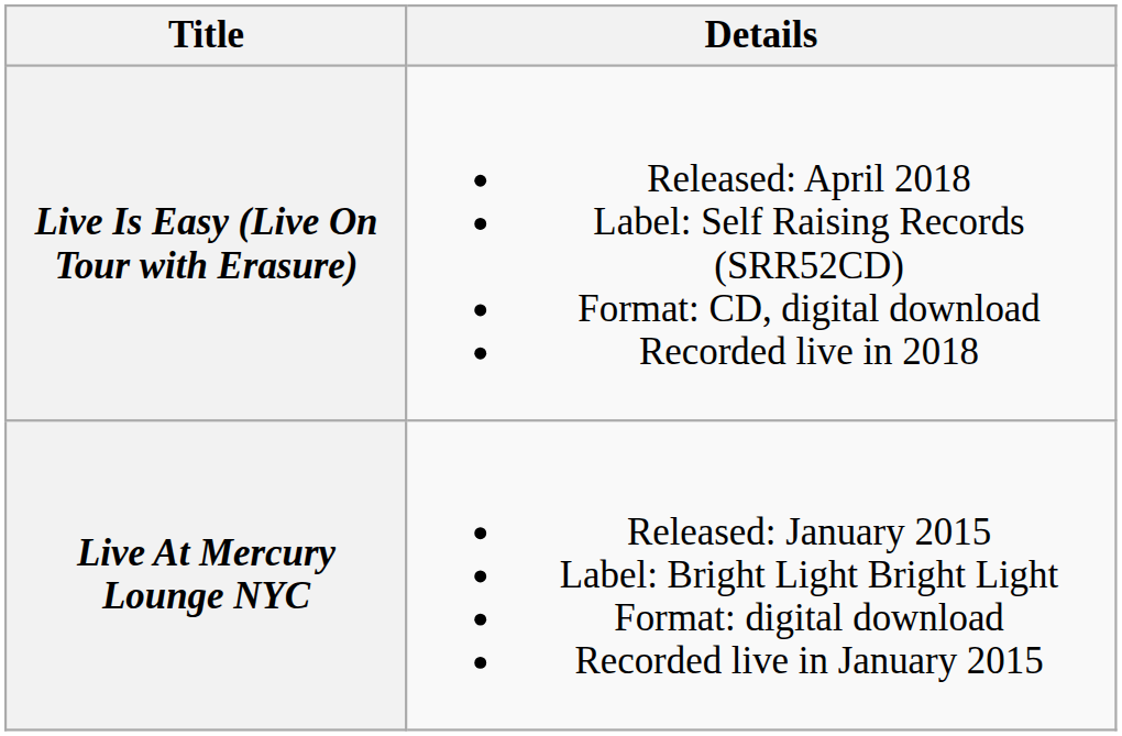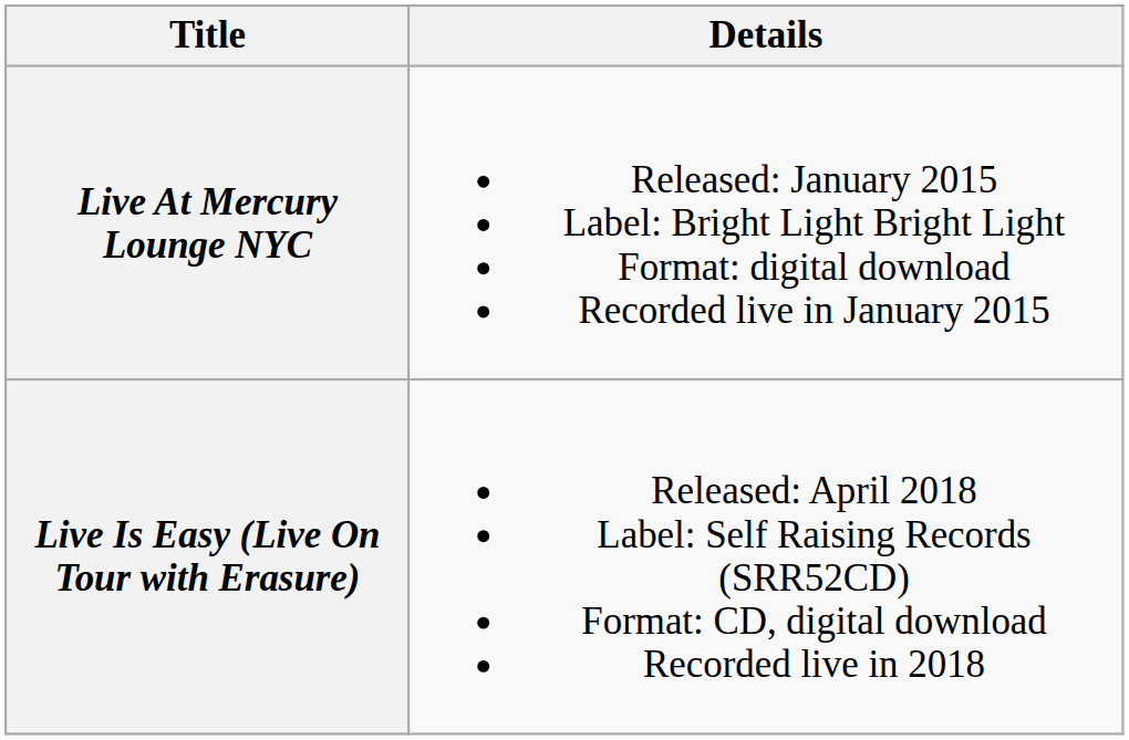 <table class="wikitable plainrowheaders" style="text-align:center;">
 <tr>
 <th scope="col" rowspan="1" style="width:10em;">Title</th>
 <th scope="col" rowspan="1" style="width:18em;">Details</th>
 </tr>
 <tr>
+<th scope="row"><em>Live At Mercury Lounge NYC</em></th>
+<td><br><ul><li>Released: January 2015</li><li>Label: Bright Light Bright Light</li><li>Format: digital download</li><li>Recorded live in January 2015</li></ul></td>
+</tr>
+<tr>
 <th scope="row"><em>Live Is Easy (Live On Tour with Erasure)</em></th>
 <td><br><ul><li>Released: April 2018</li><li>Label: Self Raising Records (SRR52CD)</li><li>Format: CD, digital download</li><li>Recorded live in 2018</li></ul></td>
 </tr>
-<tr>
-<th scope="row"><em>Live At Mercury Lounge NYC</em></th>
-<td><br><ul><li>Released: January 2015</li><li>Label: Bright Light Bright Light</li><li>Format: digital download</li><li>Recorded live in January 2015</li></ul></td>
-</tr>
 </table>
